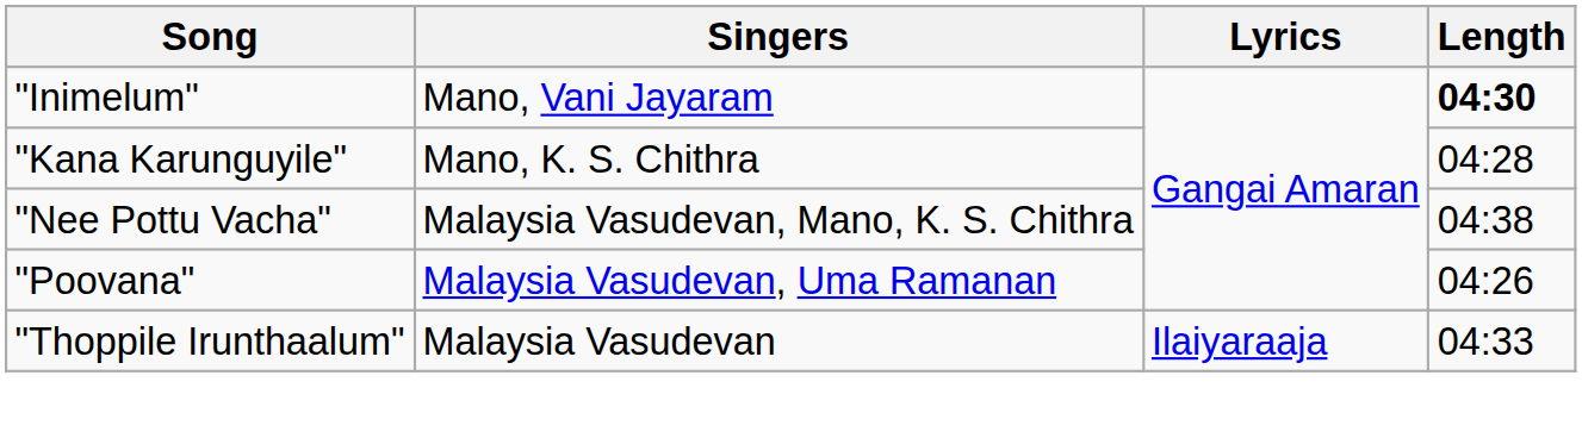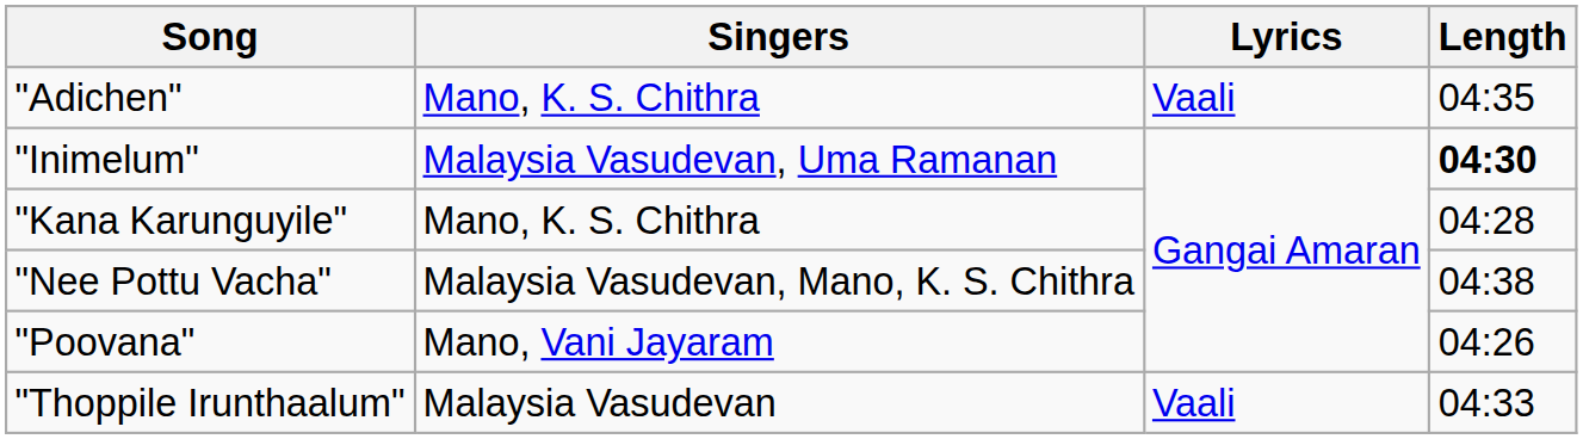 <table class="wikitable" style="font-size:95%;">
 <tr>
 <th>Song</th>
 <th>Singers</th>
 <th>Lyrics</th>
 <th>Length</th>
 </tr>
 <tr>
+<td>"Adichen"</td>
+<td><a href='#'>Mano</a>, <a href='#'>K. S. Chithra</a></td>
+<td><a href='#'>Vaali</a></td>
+<td>04:35</td>
+</tr>
+<tr>
 <td>"Inimelum"</td>
-<td>Mano, <a href='#'>Vani Jayaram</a></td>
+<td><a href='#'>Malaysia Vasudevan</a>, <a href='#'>Uma Ramanan</a></td>
 <td rowspan=4><a href='#'>Gangai Amaran</a></td>
 <td><strong>04:30</strong></td>
 </tr>
 <tr>
 <td>"Kana Karunguyile"</td>
 <td>Mano, K. S. Chithra</td>
 <td>04:28</td>
 </tr>
 <tr>
 <td>"Nee Pottu Vacha"</td>
 <td>Malaysia Vasudevan, Mano, K. S. Chithra</td>
 <td>04:38</td>
 </tr>
 <tr>
 <td>"Poovana"</td>
-<td><a href='#'>Malaysia Vasudevan</a>, <a href='#'>Uma Ramanan</a></td>
+<td>Mano, <a href='#'>Vani Jayaram</a></td>
 <td>04:26</td>
 </tr>
 <tr>
 <td>"Thoppile Irunthaalum"</td>
 <td>Malaysia Vasudevan</td>
-<td><a href='#'>Ilaiyaraaja</a></td>
+<td><a href='#'>Vaali</a></td>
 <td>04:33</td>
 </tr>
 </table>
